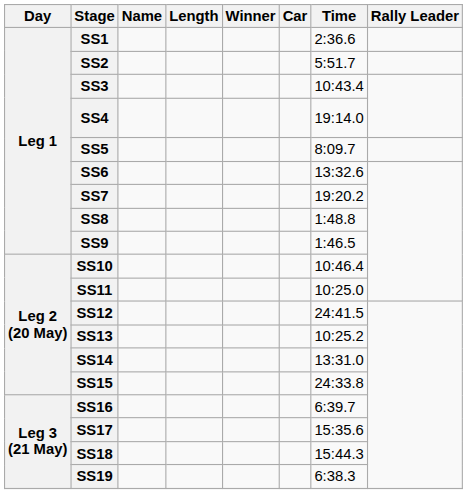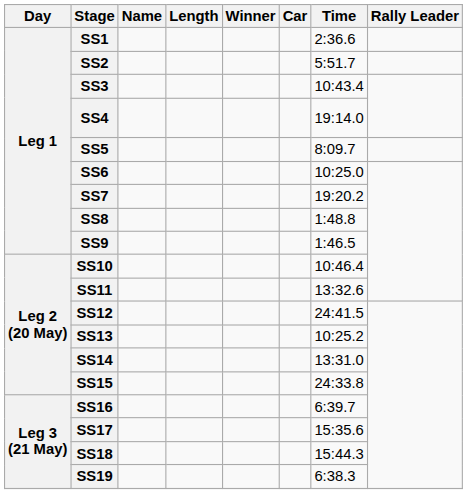 <table class="wikitable plainrowheaders sortable" style="font-size: 85%">
 <tr>
 <th>Day</th>
 <th>Stage</th>
 <th>Name</th>
 <th>Length</th>
 <th>Winner</th>
 <th>Car</th>
 <th>Time</th>
 <th>Rally Leader</th>
 </tr>
 <tr>
 <th rowspan="9">Leg 1<br></th>
 <th>SS1</th>
 <td></td>
 <td></td>
 <td><br></td>
 <td><br></td>
 <td>2:36.6</td>
 <td rowspan="1"><br></td>
 </tr>
 <tr>
 <th>SS2</th>
 <td></td>
 <td></td>
 <td></td>
 <td></td>
 <td>5:51.7</td>
 <td></td>
 </tr>
 <tr>
 <th>SS3</th>
 <td></td>
 <td></td>
 <td></td>
 <td></td>
 <td>10:43.4</td>
 <td rowspan="2"></td>
 </tr>
 <tr>
 <th>SS4</th>
 <td></td>
 <td></td>
 <td><br><br></td>
 <td><br><br></td>
 <td>19:14.0</td>
 </tr>
 <tr>
 <th>SS5</th>
 <td></td>
 <td></td>
 <td></td>
 <td></td>
 <td>8:09.7</td>
 <td></td>
 </tr>
 <tr>
 <th>SS6</th>
 <td></td>
 <td></td>
 <td></td>
 <td></td>
-<td>13:32.6</td>
+<td>10:25.0</td>
 <td rowspan="6"></td>
 </tr>
 <tr>
 <th>SS7</th>
 <td></td>
 <td></td>
 <td></td>
 <td></td>
 <td>19:20.2</td>
 </tr>
 <tr>
 <th>SS8</th>
 <td></td>
 <td></td>
 <td></td>
 <td></td>
 <td>1:48.8</td>
 </tr>
 <tr>
 <th>SS9</th>
 <td></td>
 <td></td>
 <td></td>
 <td></td>
 <td>1:46.5</td>
 </tr>
 <tr>
 <th rowspan="6">Leg 2<br>(20 May)</th>
 <th>SS10</th>
 <td></td>
 <td></td>
 <td></td>
 <td></td>
 <td>10:46.4</td>
 </tr>
 <tr>
 <th>SS11</th>
 <td></td>
 <td></td>
 <td></td>
 <td></td>
-<td>10:25.0</td>
+<td>13:32.6</td>
 </tr>
 <tr>
 <th>SS12</th>
 <td></td>
 <td></td>
 <td></td>
 <td></td>
 <td>24:41.5</td>
 <td rowspan="8"></td>
 </tr>
 <tr>
 <th>SS13</th>
 <td></td>
 <td></td>
 <td></td>
 <td></td>
 <td>10:25.2</td>
 </tr>
 <tr>
 <th>SS14</th>
 <td></td>
 <td></td>
 <td></td>
 <td></td>
 <td>13:31.0</td>
 </tr>
 <tr>
 <th>SS15</th>
 <td></td>
 <td></td>
 <td></td>
 <td></td>
 <td>24:33.8</td>
 </tr>
 <tr>
 <th rowspan="4">Leg 3<br>(21 May)</th>
 <th>SS16</th>
 <td></td>
 <td></td>
 <td></td>
 <td></td>
 <td>6:39.7</td>
 </tr>
 <tr>
 <th>SS17</th>
 <td></td>
 <td></td>
 <td></td>
 <td></td>
 <td>15:35.6</td>
 </tr>
 <tr>
 <th>SS18</th>
 <td></td>
 <td></td>
 <td></td>
 <td></td>
 <td>15:44.3</td>
 </tr>
 <tr>
 <th>SS19</th>
 <td></td>
 <td></td>
 <td></td>
 <td></td>
 <td>6:38.3</td>
 </tr>
 <tr>
 </tr>
 </table>
